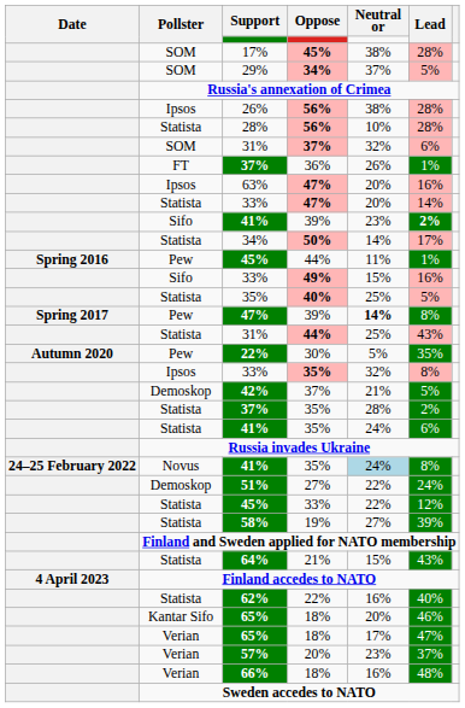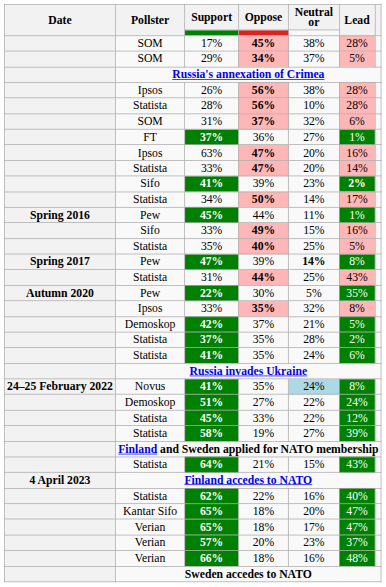 <table class="wikitable plainrowheaders sortable mw-datatable mw-collapsible" style="text-align: center; line-height: 14px;">
 <tr>
 <th scope="col" rowspan="2">Date</th>
 <th scope="col" rowspan="2">Pollster</th>
 <th scope="col" data-sort-type="number">Support</th>
 <th scope="col" data-sort-type="number">Oppose</th>
 <th scope="col" data-sort-type="number">Neutral<br>or </th>
 <th scope="col" rowspan="2" data-sort-type="number">Lead</th>
 <th scope="col" rowspan="2" class="unsortable"></th>
 </tr>
 <tr>
 <th data-sort-type="number" style="background:green;"></th>
 <th data-sort-type="number" style="background:#dc241f;"></th>
 </tr>
 <tr>
 <th scope="row"></th>
 <td>SOM</td>
 <td>17%</td>
 <td style="background:#ffb6b6;"><strong>45%</strong></td>
 <td>38%</td>
 <td style="background:#ffb6b6;" data-sort-value="-28%">28%</td>
 <td></td>
 </tr>
 <tr>
 <th scope="row"></th>
 <td>SOM</td>
 <td>29%</td>
 <td style="background:#ffb6b6;"><strong>34%</strong></td>
 <td>37%</td>
 <td style="background:#ffb6b6;" data-sort-value="-5%">5%</td>
 <td></td>
 </tr>
 <tr>
 <th scope="row"></th>
 <td colspan="6"><strong><a href='#'>Russia's annexation of Crimea</a></strong></td>
 </tr>
 <tr>
 <th scope="row"></th>
 <td>Ipsos</td>
 <td>26%</td>
 <td style="background:#ffb6b6;"><strong>56%</strong></td>
 <td>38%</td>
 <td style="background:#ffb6b6;" data-sort-value="-28%">28%</td>
 <td></td>
 </tr>
 <tr>
 <th scope="row"></th>
 <td>Statista</td>
 <td>28%</td>
 <td style="background:#ffb6b6;"><strong>56%</strong></td>
 <td>10%</td>
 <td style="background:#ffb6b6;" data-sort-value="-28%">28%</td>
 <td></td>
 </tr>
 <tr>
 <th scope="row"></th>
 <td>SOM</td>
 <td>31%</td>
 <td style="background:#ffb6b6;"><strong>37%</strong></td>
 <td>32%</td>
 <td style="background:#ffb6b6;" data-sort-value="-6%">6%</td>
 <td></td>
 </tr>
 <tr>
 <th scope="row"></th>
 <td>FT</td>
 <td style="background:green; color:white;"><strong>37%</strong></td>
 <td>36%</td>
-<td>26%</td>
+<td>27%</td>
 <td style="background:green; color:white;" data-sort-value="-1%">1%</td>
 <td></td>
 </tr>
 <tr>
 <th scope="row"></th>
 <td>Ipsos</td>
 <td>63%</td>
 <td style="background:#ffb6b6;"><strong>47%</strong></td>
 <td>20%</td>
 <td style="background:#ffb6b6;" data-sort-value="-14%">16%</td>
 <td></td>
 </tr>
 <tr>
 <th scope="row"></th>
 <td>Statista</td>
 <td>33%</td>
 <td style="background:#ffb6b6;"><strong>47%</strong></td>
 <td>20%</td>
 <td style="background:#ffb6b6;" data-sort-value="-14%">14%</td>
 <td></td>
 </tr>
 <tr>
 <th scope="row"></th>
 <td>Sifo</td>
 <td style="background:green; color:white;"><strong>41%</strong></td>
 <td>39%</td>
 <td>23%</td>
 <td style="background:green; color:white;" data-sort-value="-2%"><strong>2%</strong></td>
 <td></td>
 </tr>
 <tr>
 <th scope="row"></th>
 <td>Statista</td>
 <td>34%</td>
 <td style="background:#ffb6b6;"><strong>50%</strong></td>
 <td>14%</td>
 <td style="background:#ffb6b6;" data-sort-value="-16%">17%</td>
 <td></td>
 </tr>
 <tr>
 <th scope="row">Spring 2016</th>
 <td>Pew</td>
 <td style="background:green; color:white;"><strong>45%</strong></td>
 <td>44%</td>
 <td>11%</td>
 <td style="background:green; color:white;" data-sort-value="-1%">1%</td>
 <td></td>
 </tr>
 <tr>
 <th scope="row"></th>
 <td>Sifo</td>
 <td>33%</td>
 <td style="background:#ffb6b6;"><strong>49%</strong></td>
 <td>15%</td>
 <td style="background:#ffb6b6;" data-sort-value="-16%">16%</td>
 <td></td>
 </tr>
 <tr>
 <th scope="row"></th>
 <td>Statista</td>
 <td>35%</td>
 <td style="background:#ffb6b6;"><strong>40%</strong></td>
 <td>25%</td>
 <td style="background:#ffb6b6;" data-sort-value="-5%">5%</td>
 <td></td>
 </tr>
 <tr>
 <th scope="row">Spring 2017</th>
 <td>Pew</td>
 <td style="background:green; color:white;"><strong>47%</strong></td>
 <td>39%</td>
 <td><strong>14%</strong></td>
 <td style="background:green; color:white;" data-sort-value="-8%">8%</td>
 <td></td>
 </tr>
 <tr>
 <th scope="row"></th>
 <td>Statista</td>
 <td>31%</td>
 <td style="background:#ffb6b6;"><strong>44%</strong></td>
 <td>25%</td>
 <td style="background:#ffb6b6;" data-sort-value="-13%">43%</td>
 <td></td>
 </tr>
 <tr>
 <th scope="row">Autumn 2020</th>
 <td>Pew</td>
 <td style="background:green; color:white;"><strong>22%</strong></td>
 <td>30%</td>
 <td>5%</td>
 <td style="background:green; color:white;" data-sort-value="-35%">35%</td>
 <td></td>
 </tr>
 <tr>
 <th scope="row"></th>
 <td>Ipsos</td>
 <td>33%</td>
 <td style="background:#ffb6b6;"><strong>35%</strong></td>
 <td>32%</td>
 <td style="background:#ffb6b6;" data-sort-value="-2%">8%</td>
 <td></td>
 </tr>
 <tr>
 <th scope="row"></th>
 <td>Demoskop</td>
 <td style="background:green; color:white;"><strong>42%</strong></td>
 <td>37%</td>
 <td>21%</td>
 <td style="background:green; color:white;" data-sort-value="-5%">5%</td>
 <td></td>
 </tr>
 <tr>
 <th scope="row"></th>
 <td>Statista</td>
 <td style="background:green; color:white;"><strong>37%</strong></td>
 <td>35%</td>
 <td>28%</td>
 <td style="background:green; color:#FFFFFF;" data-sort-value="2%">2%</td>
 <td></td>
 </tr>
 <tr>
 <th scope="row"></th>
 <td>Statista</td>
 <td style="background:green; color:white;"><strong>41%</strong></td>
 <td>35%</td>
 <td>24%</td>
 <td style="background:green; color:#FFFFFF;" data-sort-value="6%">6%</td>
 <td></td>
 </tr>
 <tr>
 <th scope="row"></th>
 <td colspan="6"><strong><a href='#'>Russia invades Ukraine</a></strong></td>
 </tr>
 <tr>
 <th scope="row">24–25 February 2022</th>
 <td>Novus</td>
 <td style="background:green; color:white;"><strong>41%</strong></td>
 <td>35%</td>
 <td style="background: lightblue;">24%</td>
 <td style="background:green; color:white;" data-sort-value="-8%">8%</td>
 <td></td>
 </tr>
 <tr>
 <th scope="row"></th>
 <td>Demoskop</td>
 <td style="background:green; color:white;"><strong>51%</strong></td>
 <td>27%</td>
 <td>22%</td>
 <td style="background:green; color:white;" data-sort-value="-24%">24%</td>
 <td></td>
 </tr>
 <tr>
 <th scope="row"></th>
 <td>Statista</td>
 <td style="background:green; color:white;"><strong>45%</strong></td>
 <td>33%</td>
 <td>22%</td>
 <td style="background:green; color:#FFFFFF;" data-sort-value="12%">12%</td>
 <td></td>
 </tr>
 <tr>
 <th scope="row"></th>
 <td>Statista</td>
 <td style="background:green; color:white;"><strong>58%</strong></td>
 <td>19%</td>
 <td>27%</td>
 <td style="background:green; color:#FFFFFF;" data-sort-value="39%">39%</td>
 <td></td>
 </tr>
 <tr>
 <th scope="row"></th>
 <td colspan="6"><strong><a href='#'>Finland</a> and Sweden applied for NATO membership</strong></td>
 </tr>
 <tr>
 <th scope="row"></th>
 <td>Statista</td>
 <td style="background:green; color:white;"><strong>64%</strong></td>
 <td>21%</td>
 <td>15%</td>
 <td style="background:green; color:#FFFFFF;" data-sort-value="43%">43%</td>
 <td></td>
 </tr>
 <tr>
 <th scope="row">4 April 2023</th>
 <td colspan="6"><strong><a href='#'>Finland accedes to NATO</a></strong></td>
 </tr>
 <tr>
 <th scope="row"></th>
 <td>Statista</td>
 <td style="background:green; color:white;"><strong>62%</strong></td>
 <td>22%</td>
 <td>16%</td>
 <td style="background:green; color:#FFFFFF;" data-sort-value="40%">40%</td>
 <td></td>
 </tr>
 <tr>
 <th scope="row"></th>
 <td>Kantar Sifo</td>
 <td style="background:green; color:white;"><strong>65%</strong></td>
 <td>18%</td>
 <td>20%</td>
-<td style="background:green; color:#FFFFFF;" data-sort-value="47%">46%</td>
+<td style="background:green; color:#FFFFFF;" data-sort-value="47%">47%</td>
 <td></td>
 </tr>
 <tr>
 <th scope="row"></th>
 <td>Verian</td>
 <td style="background:green; color:white;"><strong>65%</strong></td>
 <td>18%</td>
 <td>17%</td>
 <td style="background:green; color:white;" data-sort-value="-47%">47%</td>
 <td></td>
 </tr>
 <tr>
 <th scope="row"></th>
 <td>Verian</td>
 <td style="background:green; color:white;"><strong>57%</strong></td>
 <td>20%</td>
 <td>23%</td>
 <td style="background:green; color:white;" data-sort-value="-37%">37%</td>
 <td></td>
 </tr>
 <tr>
 <th scope="row"></th>
 <td>Verian</td>
 <td style="background:green; color:white;"><strong>66%</strong></td>
 <td>18%</td>
 <td>16%</td>
 <td style="background:green; color:white;" data-sort-value="-48%">48%</td>
 <td></td>
 </tr>
 <tr>
 <th scope="row"></th>
 <td colspan="8"><strong>Sweden accedes to NATO</strong></td>
 </tr>
 </table>
